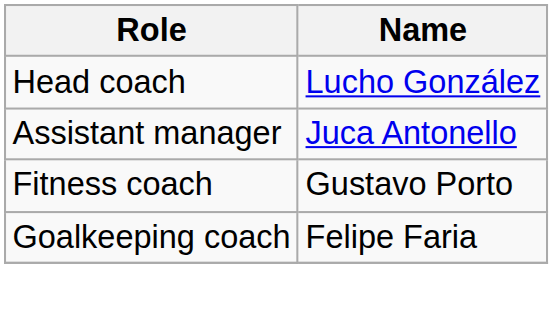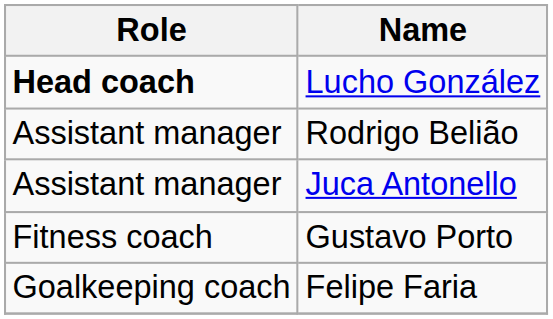 <table class=wikitable>
 <tr>
 <th>Role</th>
 <th>Name</th>
 </tr>
 <tr>
-<td>Head coach</td>
+<td><strong>Head coach</strong></td>
 <td> <a href='#'>Lucho González</a></td>
+</tr>
+<tr>
+<td>Assistant manager</td>
+<td> Rodrigo Belião</td>
 </tr>
 <tr>
 <td>Assistant manager</td>
 <td> <a href='#'>Juca Antonello</a></td>
 </tr>
 <tr>
 <td>Fitness coach</td>
 <td> Gustavo Porto</td>
 </tr>
 <tr>
 <td>Goalkeeping coach</td>
 <td> Felipe Faria</td>
 </tr>
 <tr>
 </tr>
 </table>
